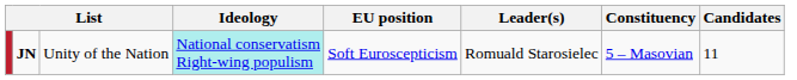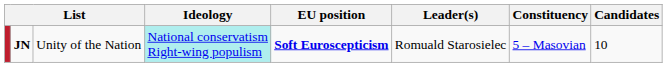 <table class="wikitable mw-collapsible">
 <tr>
 <th colspan="3">List</th>
 <th>Ideology</th>
 <th>EU position</th>
 <th>Leader(s)</th>
 <th>Constituency</th>
 <th>Candidates</th>
 </tr>
 <tr>
 <td style="background:#BF1E2E;"></td>
 <td style="text-align:center;"><strong>JN</strong></td>
 <td>Unity of the Nation<br></td>
 <td style="background: paleturquoise;"><a href='#'>National conservatism</a><br><a href='#'>Right-wing populism</a></td>
-<td><a href='#'>Soft Euroscepticism</a></td>
+<td><strong><a href='#'>Soft Euroscepticism</a></strong></td>
 <td>Romuald Starosielec</td>
 <td><a href='#'>5 – Masovian</a></td>
-<td>11</td>
+<td>10</td>
 </tr>
 </table>
